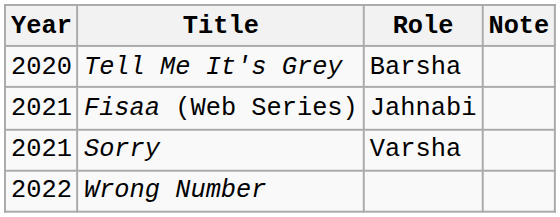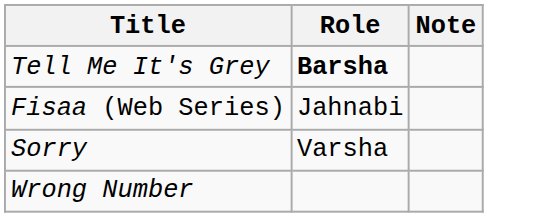 <table class="wikitable">
 <tr>
-<th>Year</th>
 <th>Title</th>
 <th>Role</th>
 <th>Note</th>
 </tr>
 <tr>
-<td>2020</td>
 <td><em>Tell Me It's Grey</em></td>
-<td>Barsha</td>
+<td><strong>Barsha</strong></td>
 <td></td>
 </tr>
 <tr>
-<td>2021</td>
 <td><em>Fisaa</em> (Web Series)</td>
 <td>Jahnabi</td>
 <td></td>
 </tr>
 <tr>
-<td>2021</td>
 <td><em>Sorry</em></td>
 <td>Varsha</td>
 <td></td>
 </tr>
 <tr>
-<td>2022</td>
 <td><em>Wrong Number</em></td>
 <td></td>
 <td></td>
 </tr>
 </table>
